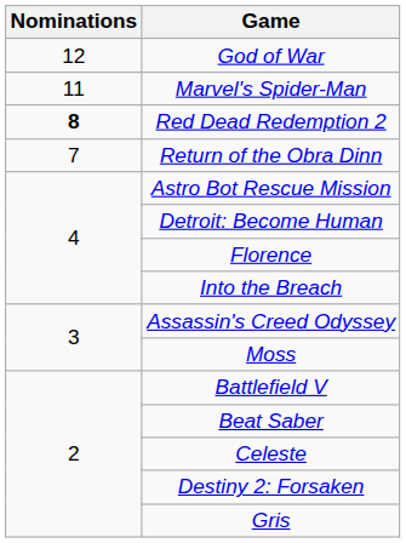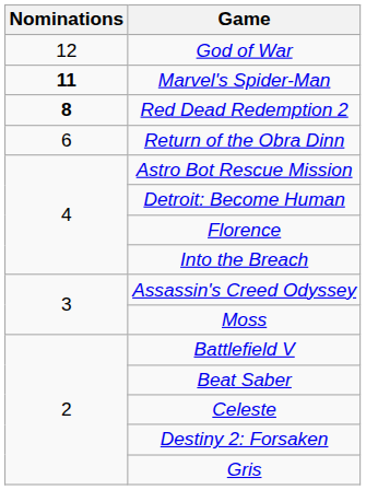 <table class="wikitable floatleft" rowspan="2" style="text-align:center;" background: #f6e39c;>
 <tr>
 <th scope="col">Nominations</th>
 <th scope="col">Game</th>
 </tr>
 <tr>
 <td>12</td>
 <td><em><a href='#'>God of War</a></em></td>
 </tr>
 <tr>
-<td>11</td>
+<td><strong>11</strong></td>
 <td><em><a href='#'>Marvel's Spider-Man</a></em></td>
 </tr>
 <tr>
 <td><strong>8</strong></td>
 <td><em><a href='#'>Red Dead Redemption 2</a></em></td>
 </tr>
 <tr>
-<td>7</td>
+<td>6</td>
 <td><em><a href='#'>Return of the Obra Dinn</a></em></td>
 </tr>
 <tr>
 <td rowspan=4>4</td>
 <td><em><a href='#'>Astro Bot Rescue Mission</a></em></td>
 </tr>
 <tr>
 <td><em><a href='#'>Detroit: Become Human</a></em></td>
 </tr>
 <tr>
 <td><em><a href='#'>Florence</a></em></td>
 </tr>
 <tr>
 <td><em><a href='#'>Into the Breach</a></em></td>
 </tr>
 <tr>
 <td rowspan=2>3</td>
 <td><em><a href='#'>Assassin's Creed Odyssey</a></em></td>
 </tr>
 <tr>
 <td><em><a href='#'>Moss</a></em></td>
 </tr>
 <tr>
 <td rowspan=5>2</td>
 <td><em><a href='#'>Battlefield V</a></em></td>
 </tr>
 <tr>
 <td><em><a href='#'>Beat Saber</a></em></td>
 </tr>
 <tr>
 <td><em><a href='#'>Celeste</a></em></td>
 </tr>
 <tr>
 <td><em><a href='#'>Destiny 2: Forsaken</a></em></td>
 </tr>
 <tr>
 <td><em><a href='#'>Gris</a></em></td>
 </tr>
 </table>
